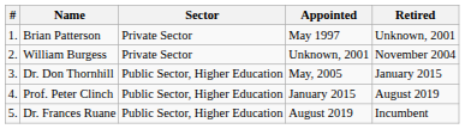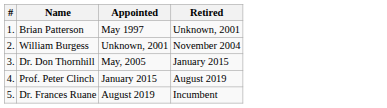 <table class="wikitable">
 <tr>
 <th>#</th>
 <th>Name</th>
-<th>Sector</th>
 <th>Appointed</th>
 <th>Retired</th>
 </tr>
 <tr>
 <td>1.</td>
 <td>Brian Patterson</td>
-<td>Private Sector</td>
 <td>May 1997</td>
 <td>Unknown, 2001</td>
 </tr>
 <tr>
 <td>2.</td>
 <td>William Burgess</td>
-<td>Private Sector</td>
 <td>Unknown, 2001</td>
 <td>November 2004</td>
 </tr>
 <tr>
 <td>3.</td>
 <td>Dr. Don Thornhill</td>
-<td>Public Sector, Higher Education</td>
 <td>May, 2005</td>
 <td>January 2015</td>
 </tr>
 <tr>
 <td>4.</td>
 <td>Prof. Peter Clinch</td>
-<td>Public Sector, Higher Education</td>
 <td>January 2015</td>
 <td>August 2019</td>
 </tr>
 <tr>
 <td>5.</td>
 <td>Dr. Frances Ruane</td>
-<td>Public Sector, Higher Education</td>
 <td>August 2019</td>
 <td>Incumbent</td>
 </tr>
 </table>
